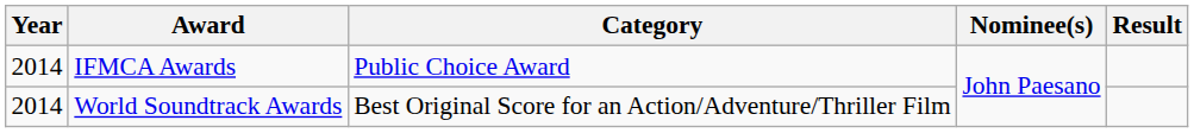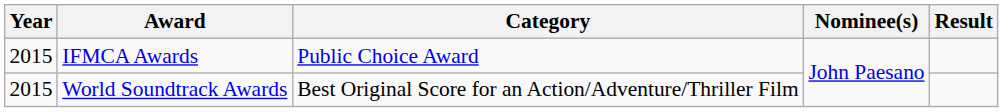 <table class="wikitable sortable">
 <tr>
 <th>Year</th>
 <th>Award</th>
 <th>Category</th>
 <th>Nominee(s)</th>
 <th>Result</th>
 </tr>
 <tr>
-<td>2014</td>
+<td>2015</td>
 <td><a href='#'>IFMCA Awards</a></td>
 <td><a href='#'>Public Choice Award</a></td>
 <td rowspan="2" data-sort-value="Paesano, John"><a href='#'>John Paesano</a></td>
 <td></td>
 </tr>
 <tr>
-<td>2014</td>
+<td>2015</td>
 <td><a href='#'>World Soundtrack Awards</a></td>
 <td>Best Original Score for an Action/Adventure/Thriller Film</td>
 <td></td>
 </tr>
 </table>
